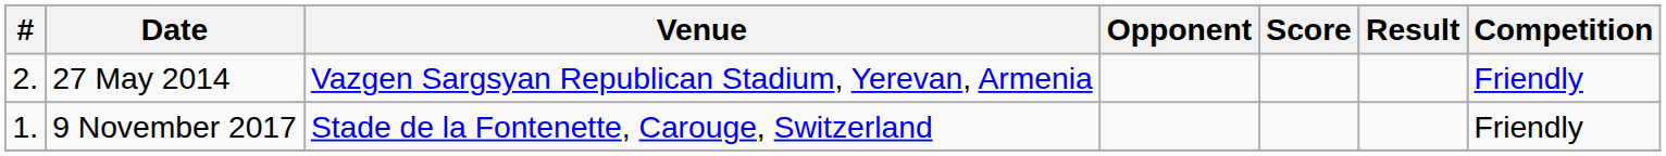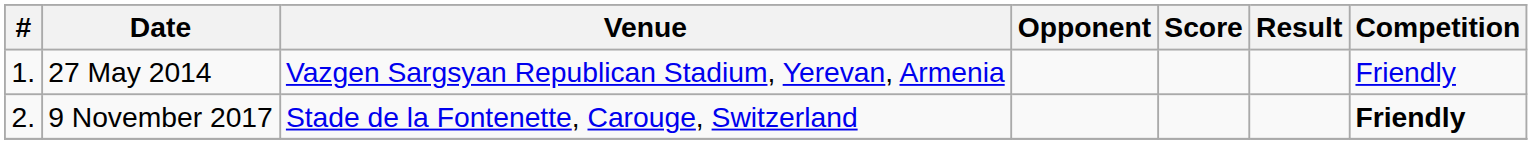 <table class="wikitable" style="font-size:95%;">
 <tr>
 <th>#</th>
 <th>Date</th>
 <th>Venue</th>
 <th>Opponent</th>
 <th>Score</th>
 <th>Result</th>
 <th>Competition</th>
 </tr>
 <tr>
-<td>2.</td>
+<td>1.</td>
 <td>27 May 2014</td>
 <td><a href='#'>Vazgen Sargsyan Republican Stadium</a>, <a href='#'>Yerevan</a>, <a href='#'>Armenia</a></td>
 <td></td>
 <td></td>
 <td></td>
 <td><a href='#'>Friendly</a></td>
 </tr>
 <tr>
-<td>1.</td>
+<td>2.</td>
 <td>9 November 2017</td>
 <td><a href='#'>Stade de la Fontenette</a>, <a href='#'>Carouge</a>, <a href='#'>Switzerland</a></td>
 <td></td>
 <td></td>
 <td></td>
-<td>Friendly</td>
+<td><strong>Friendly</strong></td>
 </tr>
 <tr>
 </tr>
 </table>
